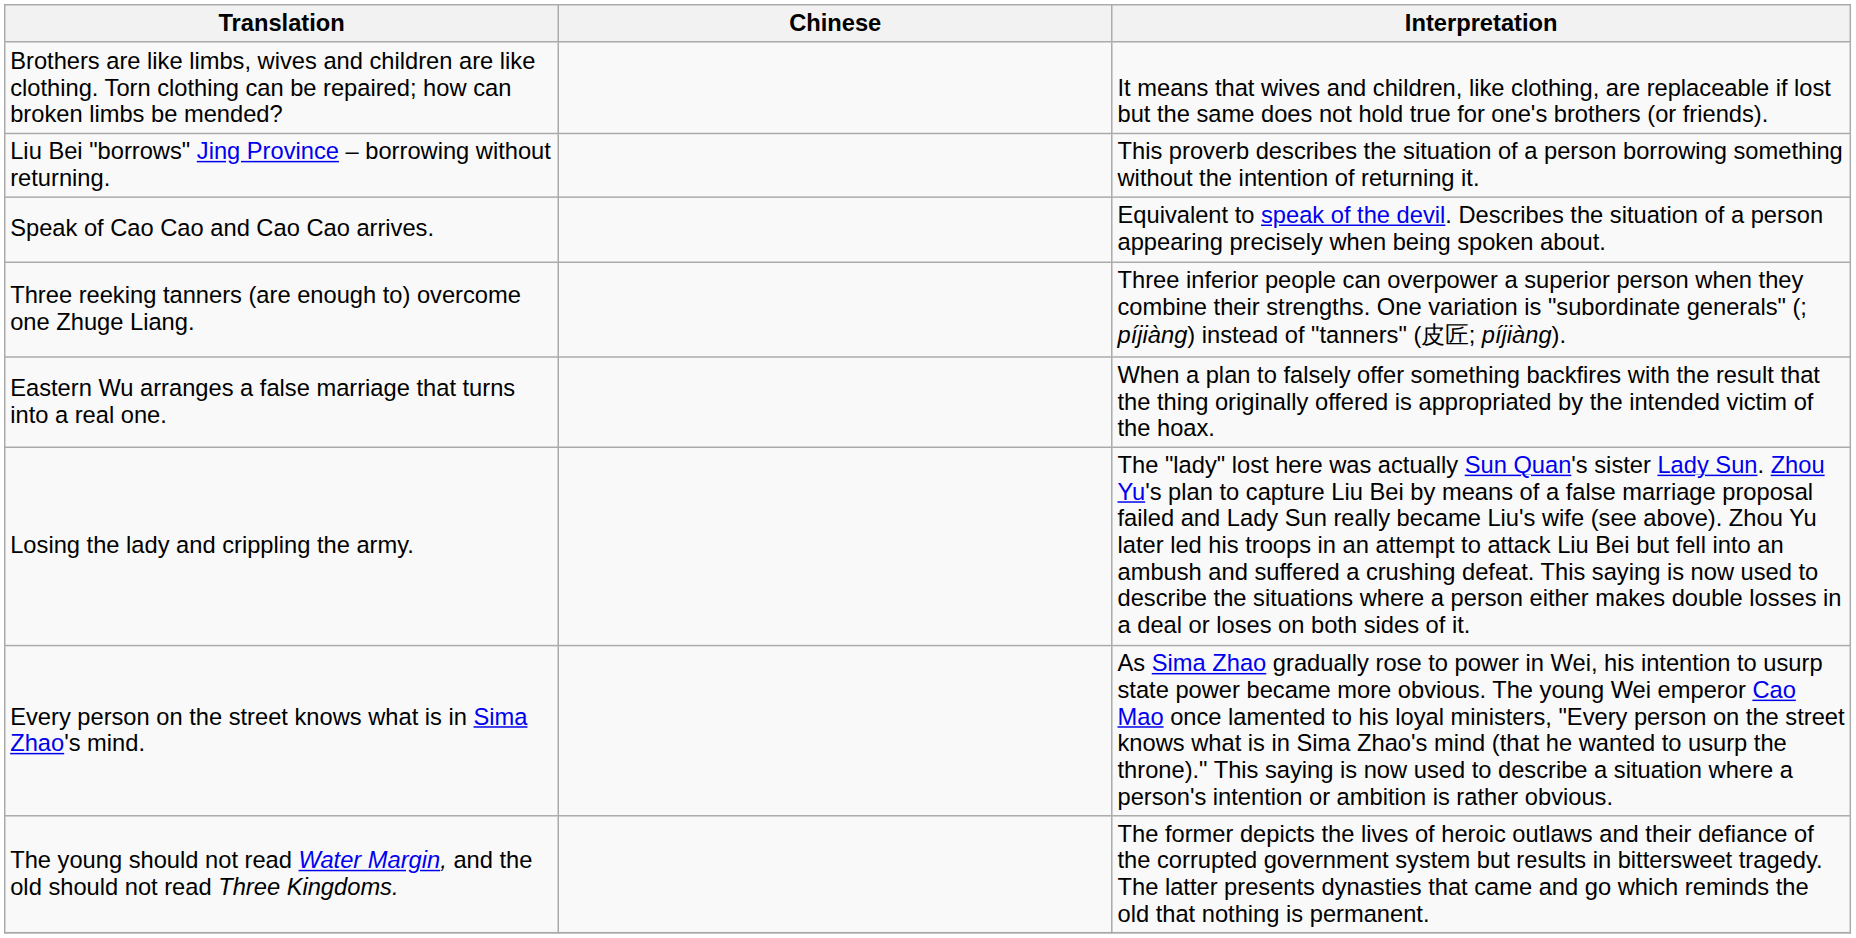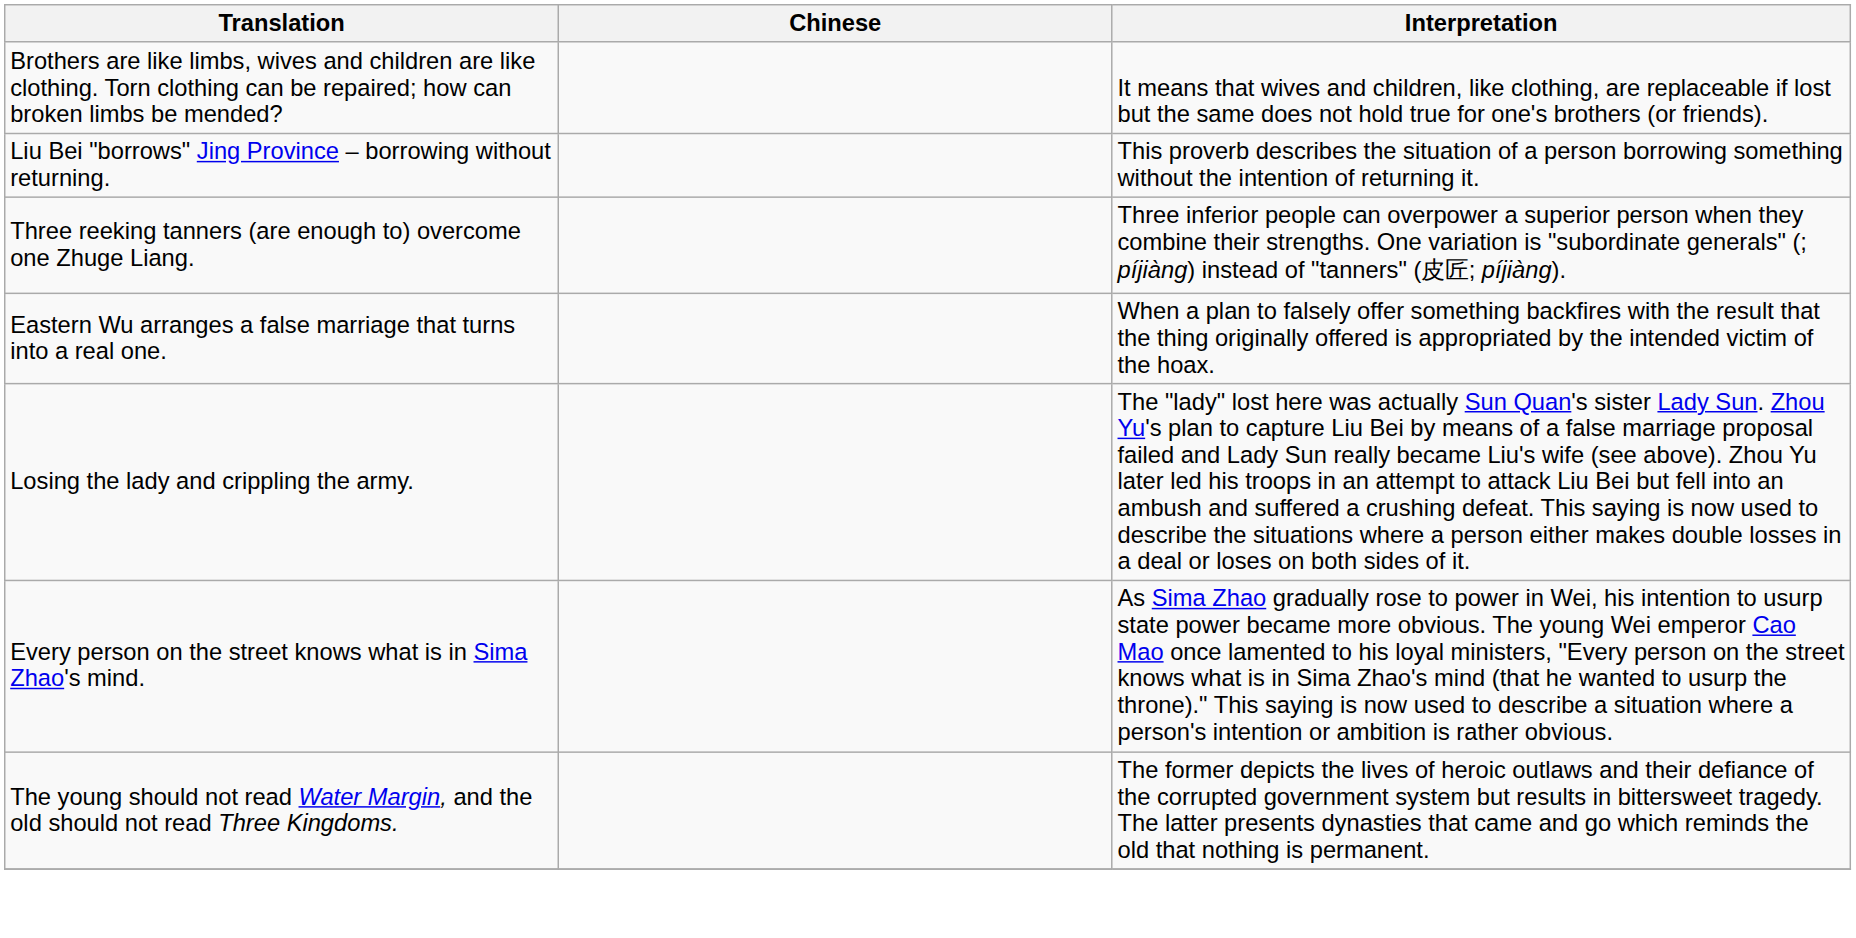 <table class="wikitable">
 <tr>
 <th width=30%>Translation</th>
 <th width=30%>Chinese</th>
 <th width=40%>Interpretation</th>
 </tr>
 <tr>
 <td>Brothers are like limbs, wives and children are like clothing. Torn clothing can be repaired; how can broken limbs be mended?</td>
 <td></td>
 <td><br>It means that wives and children, like clothing, are replaceable if lost but the same does not hold true for one's brothers (or friends).</td>
 </tr>
 <tr>
 <td>Liu Bei "borrows" <a href='#'>Jing Province</a> – borrowing without returning.</td>
 <td> <br> </td>
 <td>This proverb describes the situation of a person borrowing something without the intention of returning it.</td>
-</tr>
-<tr>
-<td>Speak of Cao Cao and Cao Cao arrives.</td>
-<td> <br> </td>
-<td>Equivalent to <a href='#'>speak of the devil</a>. Describes the situation of a person appearing precisely when being spoken about.</td>
 </tr>
 <tr>
 <td>Three reeking tanners (are enough to) overcome one Zhuge Liang.</td>
 <td> <br>  <br> </td>
 <td>Three inferior people can overpower a superior person when they combine their strengths. One variation is "subordinate generals" (; <em>píjiàng</em>) instead of "tanners" (皮匠; <em>píjiàng</em>).</td>
 </tr>
 <tr>
 <td>Eastern Wu arranges a false marriage that turns into a real one.</td>
 <td></td>
 <td>When a plan to falsely offer something backfires with the result that the thing originally offered is appropriated by the intended victim of the hoax.</td>
 </tr>
 <tr>
 <td>Losing the lady and crippling the army.</td>
 <td></td>
 <td>The "lady" lost here was actually <a href='#'>Sun Quan</a>'s sister <a href='#'>Lady Sun</a>. <a href='#'>Zhou Yu</a>'s plan to capture Liu Bei by means of a false marriage proposal failed and Lady Sun really became Liu's wife (see above). Zhou Yu later led his troops in an attempt to attack Liu Bei but fell into an ambush and suffered a crushing defeat. This saying is now used to describe the situations where a person either makes double losses in a deal or loses on both sides of it.</td>
 </tr>
 <tr>
 <td>Every person on the street knows what is in <a href='#'>Sima Zhao</a>'s mind.</td>
 <td></td>
 <td>As <a href='#'>Sima Zhao</a> gradually rose to power in Wei, his intention to usurp state power became more obvious. The young Wei emperor <a href='#'>Cao Mao</a> once lamented to his loyal ministers, "Every person on the street knows what is in Sima Zhao's mind (that he wanted to usurp the throne)." This saying is now used to describe a situation where a person's intention or ambition is rather obvious.</td>
 </tr>
 <tr>
 <td>The young should not read <em><a href='#'>Water Margin</a>,</em> and the old should not read <em>Three Kingdoms.</em></td>
 <td></td>
 <td>The former depicts the lives of heroic outlaws and their defiance of the corrupted government system but results in bittersweet tragedy. The latter presents dynasties that came and go which reminds the old that nothing is permanent.</td>
 </tr>
 <tr>
 </tr>
 </table>
